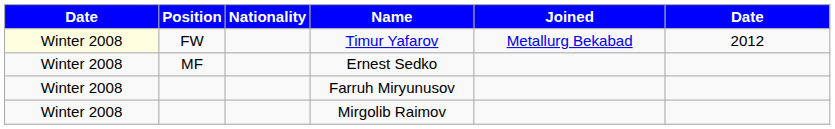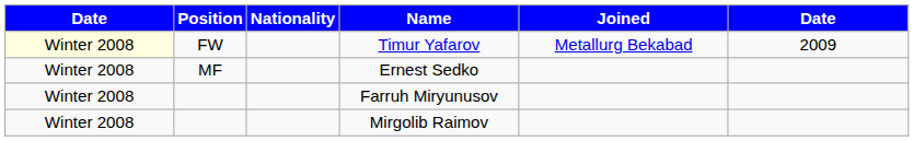 <table class="wikitable"  style="text-align:center; font-size:90%; ">
 <tr>
 <th style="background:#00f; color:white; width:140px;">Date</th>
 <th style="background:#00f; color:white; width:55px;">Position</th>
 <th style="background:#00f; color:white; width:55px;">Nationality</th>
 <th style="background:#00f; color:white; width:150px;">Name</th>
 <th style="background:#00f; color:white; width:175px;">Joined</th>
 <th style="background:#00f; color:white; width:150px;">Date</th>
 </tr>
 <tr>
 <td style="background: lightyellow;">Winter 2008</td>
 <td>FW</td>
 <td></td>
 <td><a href='#'>Timur Yafarov</a></td>
 <td><a href='#'>Metallurg Bekabad</a></td>
-<td>2012</td>
+<td>2009</td>
 </tr>
 <tr>
 <td>Winter 2008</td>
 <td>MF</td>
 <td></td>
 <td>Ernest Sedko</td>
 <td></td>
 <td></td>
 </tr>
 <tr>
 <td>Winter 2008</td>
 <td></td>
 <td></td>
 <td>Farruh Miryunusov</td>
 <td></td>
 <td></td>
 </tr>
 <tr>
 <td>Winter 2008</td>
 <td></td>
 <td></td>
 <td>Mirgolib Raimov</td>
 <td></td>
 <td></td>
 </tr>
 </table>
